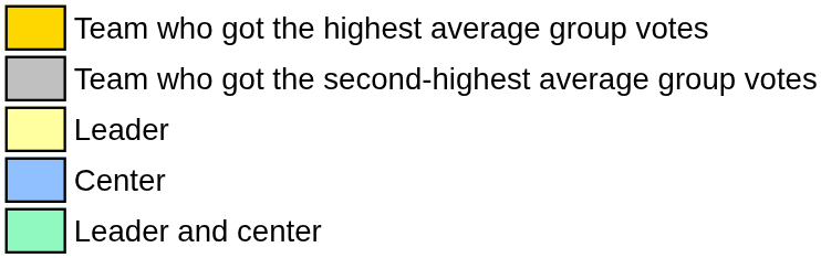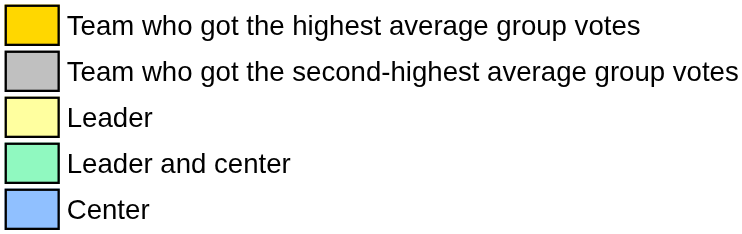 <table class="toccolours" style="font-size: 75%; white-space: nowrap;">
 <tr>
 <td style="background:gold; border: 1px solid black;">      </td>
 <td>Team who got the highest average group votes</td>
 </tr>
 <tr>
 <td style="background:silver; border: 1px solid black;">      </td>
 <td>Team who got the second-highest average group votes</td>
 </tr>
 <tr>
 <td style="background:#FFFF9F; border: 1px solid black;">      </td>
 <td>Leader</td>
 </tr>
 <tr>
+<td style="background:#90F9C0; border: 1px solid black;">      </td>
+<td>Leader and center</td>
+</tr>
+<tr>
 <td style="background:#90C0FF; border: 1px solid black;">      </td>
 <td>Center</td>
 </tr>
-<tr>
-<td style="background:#90F9C0; border: 1px solid black;">      </td>
-<td>Leader and center</td>
-</tr>
 </table>
